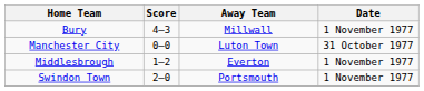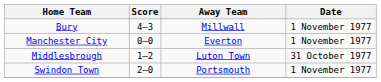 <table class="wikitable" style="text-align:center;">
 <tr>
 <th width=175>Home Team</th>
 <th width=20>Score</th>
 <th width=175>Away Team</th>
 <th width=125>Date</th>
 </tr>
 <tr>
 <td><a href='#'>Bury</a></td>
 <td>4–3</td>
 <td><a href='#'>Millwall</a></td>
 <td>1 November 1977</td>
 </tr>
 <tr>
 <td><a href='#'>Manchester City</a></td>
 <td>0–0</td>
-<td><a href='#'>Luton Town</a></td>
-<td>31 October 1977</td>
+<td><a href='#'>Everton</a></td>
+<td>1 November 1977</td>
 </tr>
 <tr>
 <td><a href='#'>Middlesbrough</a></td>
 <td>1–2</td>
-<td><a href='#'>Everton</a></td>
-<td>1 November 1977</td>
+<td><a href='#'>Luton Town</a></td>
+<td>31 October 1977</td>
 </tr>
 <tr>
 <td><a href='#'>Swindon Town</a></td>
 <td>2–0</td>
 <td><a href='#'>Portsmouth</a></td>
 <td>1 November 1977</td>
 </tr>
 <tr>
 </tr>
 </table>
